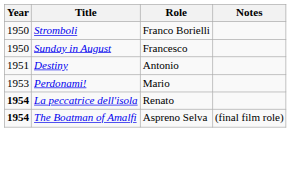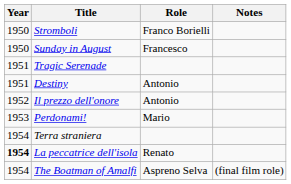 <table class="wikitable">
 <tr>
 <th>Year</th>
 <th>Title</th>
 <th>Role</th>
 <th>Notes</th>
 </tr>
 <tr>
 <td>1950</td>
 <td><em><a href='#'>Stromboli</a></em></td>
 <td>Franco Borielli</td>
 <td></td>
 </tr>
 <tr>
 <td>1950</td>
 <td><em><a href='#'>Sunday in August</a></em></td>
 <td>Francesco</td>
 <td></td>
 </tr>
 <tr>
 <td>1951</td>
+<td><em><a href='#'>Tragic Serenade</a></em></td>
+<td></td>
+<td></td>
+</tr>
+<tr>
+<td>1951</td>
 <td><em><a href='#'>Destiny</a></em></td>
+<td>Antonio</td>
+<td></td>
+</tr>
+<tr>
+<td>1952</td>
+<td><em><a href='#'>Il prezzo dell'onore</a></em></td>
 <td>Antonio</td>
 <td></td>
 </tr>
 <tr>
 <td>1953</td>
 <td><em><a href='#'>Perdonami!</a></em></td>
 <td>Mario</td>
 <td></td>
 </tr>
 <tr>
+<td>1954</td>
+<td><em>Terra straniera</em></td>
+<td></td>
+<td></td>
+</tr>
+<tr>
 <td><strong>1954</strong></td>
 <td><em><a href='#'>La peccatrice dell'isola</a></em></td>
 <td>Renato</td>
 <td></td>
 </tr>
 <tr>
-<td><strong>1954</strong></td>
+<td>1954</td>
 <td><em><a href='#'>The Boatman of Amalfi</a></em></td>
 <td>Aspreno Selva</td>
 <td>(final film role)</td>
 </tr>
 </table>
